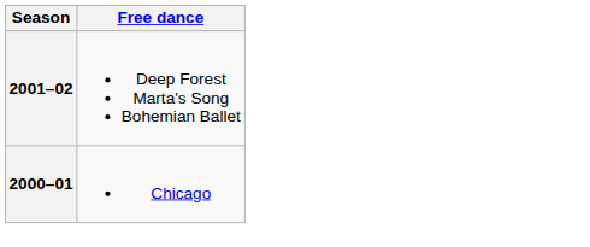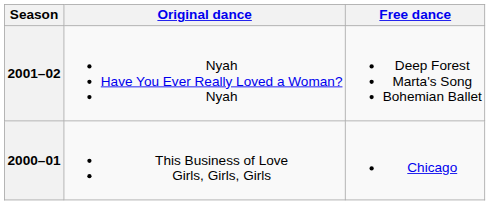 <table class=wikitable style=text-align:center>
 <tr>
 <th>Season</th>
+<th><a href='#'>Original dance</a></th>
 <th><a href='#'>Free dance</a></th>
 </tr>
 <tr>
 <th>2001–02 <br> </th>
+<td><br><ul><li>Nyah <br></li><li><a href='#'>Have You Ever Really Loved a Woman?</a> <br></li><li>Nyah <br></li></ul></td>
 <td><br><ul><li>Deep Forest <br></li><li>Marta's Song <br></li><li>Bohemian Ballet <br></li></ul></td>
 </tr>
 <tr>
 <th>2000–01 <br> </th>
+<td><br><ul><li>This Business of Love <br></li><li>Girls, Girls, Girls</li></ul></td>
 <td><br><ul><li><a href='#'>Chicago</a> <br></li></ul></td>
 </tr>
 </table>
